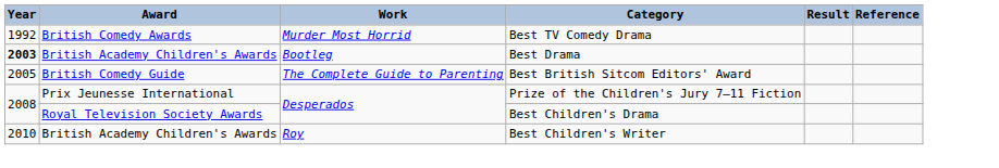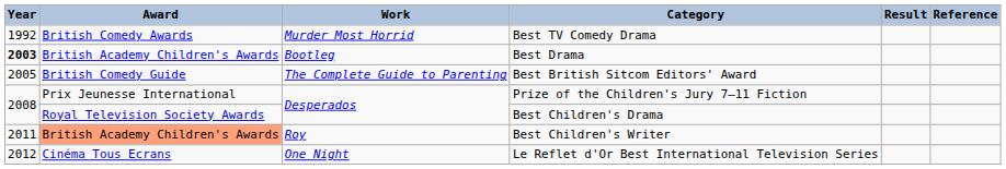 <table class="wikitable" style="font-size:90%">
 <tr style="text-align:center;">
 <th style="background:#B0C4DE;">Year</th>
 <th style="background:#B0C4DE;">Award</th>
 <th style="background:#B0C4DE;">Work</th>
 <th style="background:#B0C4DE;">Category</th>
 <th style="background:#B0C4DE;">Result</th>
 <th style="background:#B0C4DE;">Reference</th>
 </tr>
 <tr>
 <td>1992</td>
 <td><a href='#'>British Comedy Awards</a></td>
 <td><em><a href='#'>Murder Most Horrid</a></em></td>
 <td>Best TV Comedy Drama</td>
 <td></td>
 <td></td>
 </tr>
 <tr>
 <td><strong>2003</strong></td>
 <td><a href='#'>British Academy Children's Awards</a></td>
 <td><em><a href='#'>Bootleg</a></em></td>
 <td>Best Drama</td>
 <td></td>
 <td></td>
 </tr>
 <tr>
 <td>2005</td>
 <td><a href='#'>British Comedy Guide</a></td>
 <td><em><a href='#'>The Complete Guide to Parenting</a></em></td>
 <td>Best British Sitcom Editors' Award</td>
 <td></td>
 </tr>
 <tr>
 <td rowspan="2">2008</td>
 <td>Prix Jeunesse International</td>
 <td rowspan="2"><em><a href='#'>Desperados</a></em></td>
 <td>Prize of the Children's Jury 7–11 Fiction</td>
 <td></td>
 <td></td>
 </tr>
 <tr>
 <td><a href='#'>Royal Television Society Awards</a></td>
 <td>Best Children's Drama</td>
 <td></td>
 <td></td>
 </tr>
 <tr>
-<td>2010</td>
-<td>British Academy Children's Awards</td>
+<td>2011</td>
+<td style="background: lightsalmon;">British Academy Children's Awards</td>
 <td><em><a href='#'>Roy</a></em></td>
 <td>Best Children's Writer</td>
 <td></td>
 <td></td>
 </tr>
+<tr>
+<td>2012</td>
+<td><a href='#'>Cinéma Tous Ecrans</a></td>
+<td><em><a href='#'>One Night</a></em></td>
+<td>Le Reflet d'Or Best International Television Series</td>
+<td></td>
+<td></td>
+</tr>
 </table>
